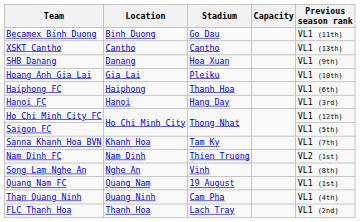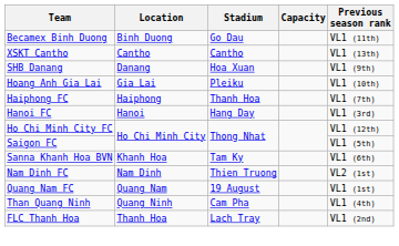 <table class="wikitable sortable">
 <tr>
 <th>Team</th>
 <th>Location</th>
 <th>Stadium</th>
 <th>Capacity</th>
 <th>Previous<br>season rank</th>
 </tr>
 <tr>
 <td><a href='#'>Becamex Binh Duong</a></td>
 <td><a href='#'>Binh Duong</a></td>
 <td><a href='#'>Go Dau</a></td>
 <td></td>
 <td>VL1 <small>(11th)</small></td>
 </tr>
 <tr>
 <td><a href='#'>XSKT Cantho</a></td>
 <td><a href='#'>Cantho</a></td>
 <td><a href='#'>Cantho</a></td>
 <td></td>
 <td>VL1 <small>(13th)</small></td>
 </tr>
 <tr>
 <td><a href='#'>SHB Danang</a></td>
 <td><a href='#'>Danang</a></td>
 <td><a href='#'>Hoa Xuan</a></td>
 <td></td>
 <td>VL1 <small>(9th)</small></td>
 </tr>
 <tr>
 <td><a href='#'>Hoang Anh Gia Lai</a></td>
 <td><a href='#'>Gia Lai</a></td>
 <td><a href='#'>Pleiku</a></td>
 <td></td>
 <td>VL1 <small>(10th)</small></td>
 </tr>
 <tr>
 <td><a href='#'>Haiphong FC</a></td>
 <td><a href='#'>Haiphong</a></td>
 <td><a href='#'>Thanh Hoa</a></td>
 <td></td>
-<td>VL1 <small>(6th)</small></td>
+<td>VL1 <small>(7th)</small></td>
 </tr>
 <tr>
 <td><a href='#'>Hanoi FC</a></td>
 <td><a href='#'>Hanoi</a></td>
 <td><a href='#'>Hang Day</a></td>
 <td></td>
 <td>VL1 <small>(3rd)</small></td>
 </tr>
 <tr>
 <td><a href='#'>Ho Chi Minh City FC</a></td>
 <td rowspan=2><a href='#'>Ho Chi Minh City</a></td>
 <td rowspan=2><a href='#'>Thong Nhat</a></td>
 <td rowspan=2></td>
 <td>VL1 <small>(12th)</small></td>
 </tr>
 <tr>
 <td><a href='#'>Saigon FC</a></td>
 <td>VL1 <small>(5th)</small></td>
 </tr>
 <tr>
 <td><a href='#'>Sanna Khanh Hoa BVN</a></td>
 <td><a href='#'>Khanh Hoa</a></td>
 <td><a href='#'>Tam Ky</a></td>
 <td></td>
-<td>VL1 <small>(7th)</small></td>
+<td>VL1 <small>(6th)</small></td>
 </tr>
 <tr>
 <td><a href='#'>Nam Dinh FC</a></td>
 <td><a href='#'>Nam Dinh</a></td>
 <td><a href='#'>Thien Truong</a></td>
 <td></td>
 <td> VL2 <small>(1st)</small></td>
-</tr>
-<tr>
-<td><a href='#'>Song Lam Nghe An</a></td>
-<td><a href='#'>Nghe An</a></td>
-<td><a href='#'>Vinh</a></td>
-<td></td>
-<td>VL1 <small>(8th)</small></td>
 </tr>
 <tr>
 <td><a href='#'>Quang Nam FC</a></td>
 <td><a href='#'>Quang Nam</a></td>
 <td><a href='#'>19 August</a></td>
 <td></td>
 <td>VL1 <small>(1st)</small></td>
 </tr>
 <tr>
 <td><a href='#'>Than Quang Ninh</a></td>
 <td><a href='#'>Quang Ninh</a></td>
 <td><a href='#'>Cam Pha</a></td>
 <td></td>
 <td>VL1 <small>(4th)</small></td>
 </tr>
 <tr>
 <td><a href='#'>FLC Thanh Hoa</a></td>
 <td><a href='#'>Thanh Hoa</a></td>
 <td><a href='#'>Lach Tray</a></td>
 <td></td>
 <td>VL1 <small>(2nd)</small></td>
 </tr>
 </table>
